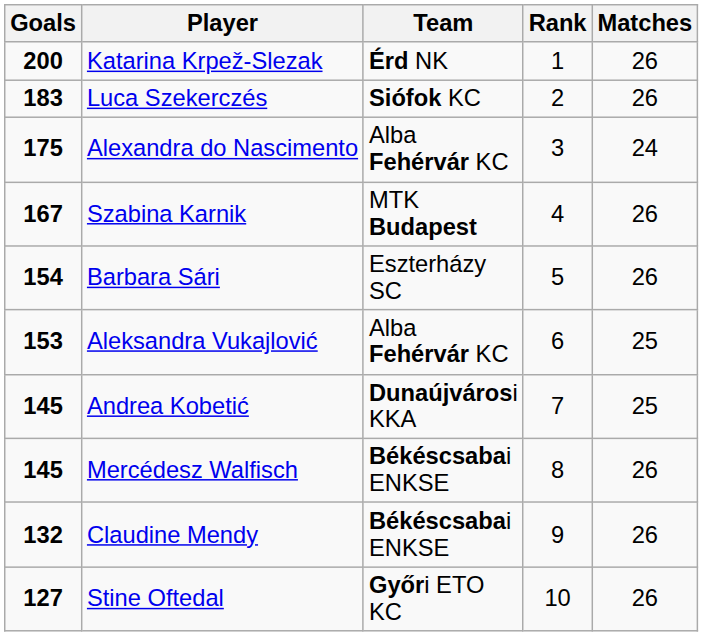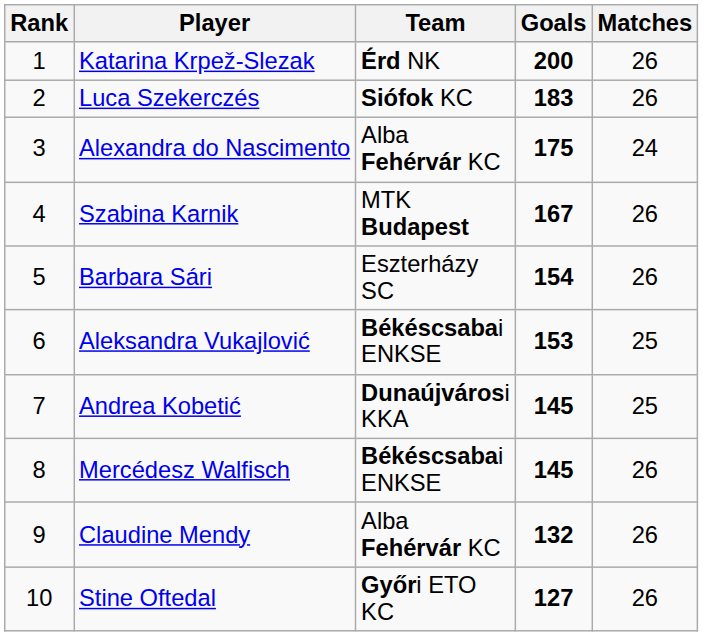 <table class="wikitable" style="text-align:center">
 <tr>
-<th>Goals</th>
+<th>Rank</th>
 <th>Player</th>
 <th width="100">Team</th>
-<th>Rank</th>
+<th>Goals</th>
 <th>Matches</th>
 </tr>
 <tr>
-<td><strong>200</strong></td>
+<td rowspan="1">1</td>
 <td align="left"> <a href='#'>Katarina Krpež-Slezak</a></td>
 <td align="left"><strong>Érd</strong> NK</td>
-<td rowspan="1">1</td>
+<td><strong>200</strong></td>
 <td>26</td>
 </tr>
 <tr>
-<td><strong>183</strong></td>
+<td rowspan="1">2</td>
 <td align="left"> <a href='#'>Luca Szekerczés</a></td>
 <td align="left"><strong>Siófok</strong> KC</td>
-<td rowspan="1">2</td>
+<td><strong>183</strong></td>
 <td>26</td>
 </tr>
 <tr>
-<td><strong>175</strong></td>
+<td rowspan="1">3</td>
 <td align="left"> <a href='#'>Alexandra do Nascimento</a></td>
 <td align="left">Alba <strong>Fehérvár</strong> KC</td>
-<td rowspan="1">3</td>
+<td><strong>175</strong></td>
 <td>24</td>
 </tr>
 <tr>
-<td><strong>167</strong></td>
+<td rowspan="1">4</td>
 <td align="left"> <a href='#'>Szabina Karnik</a></td>
 <td align="left">MTK <strong>Budapest</strong></td>
-<td rowspan="1">4</td>
+<td><strong>167</strong></td>
 <td>26</td>
 </tr>
 <tr>
-<td><strong>154</strong></td>
+<td rowspan="1">5</td>
 <td align="left"> <a href='#'>Barbara Sári</a></td>
 <td align="left">Eszterházy SC</td>
-<td rowspan="1">5</td>
+<td><strong>154</strong></td>
 <td>26</td>
 </tr>
 <tr>
+<td rowspan="1">6</td>
+<td align="left"> <a href='#'>Aleksandra Vukajlović</a></td>
+<td align="left"><strong>Békéscsaba</strong>i ENKSE</td>
 <td><strong>153</strong></td>
-<td align="left"> <a href='#'>Aleksandra Vukajlović</a></td>
-<td align="left">Alba <strong>Fehérvár</strong> KC</td>
-<td rowspan="1">6</td>
 <td>25</td>
 </tr>
 <tr>
-<td><strong>145</strong></td>
+<td rowspan="1">7</td>
 <td align="left"> <a href='#'>Andrea Kobetić</a></td>
 <td align="left"><strong>Dunaújváros</strong>i KKA</td>
-<td rowspan="1">7</td>
+<td><strong>145</strong></td>
 <td>25</td>
 </tr>
 <tr>
-<td><strong>145</strong></td>
+<td rowspan="1">8</td>
 <td align="left"> <a href='#'>Mercédesz Walfisch</a></td>
 <td align="left"><strong>Békéscsaba</strong>i ENKSE</td>
-<td rowspan="1">8</td>
+<td><strong>145</strong></td>
 <td>26</td>
 </tr>
 <tr>
+<td rowspan="1">9</td>
+<td align="left"> <a href='#'>Claudine Mendy</a></td>
+<td align="left">Alba <strong>Fehérvár</strong> KC</td>
 <td><strong>132</strong></td>
-<td align="left"> <a href='#'>Claudine Mendy</a></td>
-<td align="left"><strong>Békéscsaba</strong>i ENKSE</td>
-<td rowspan="1">9</td>
 <td>26</td>
 </tr>
 <tr>
-<td><strong>127</strong></td>
+<td rowspan="1">10</td>
 <td align="left"> <a href='#'>Stine Oftedal</a></td>
 <td align="left"><strong>Győr</strong>i ETO KC</td>
-<td rowspan="1">10</td>
+<td><strong>127</strong></td>
 <td>26</td>
 </tr>
 </table>
